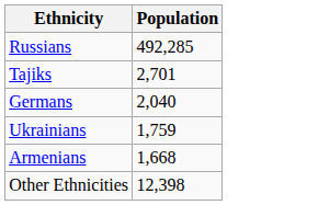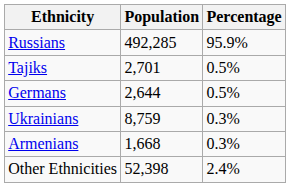 <table class="wikitable">
 <tr>
 <th>Ethnicity</th>
 <th>Population</th>
+<th>Percentage</th>
 </tr>
 <tr>
 <td><a href='#'>Russians</a></td>
 <td>492,285</td>
+<td>95.9%</td>
 </tr>
 <tr>
 <td><a href='#'>Tajiks</a></td>
 <td>2,701</td>
+<td>0.5%</td>
 </tr>
 <tr>
 <td><a href='#'>Germans</a></td>
-<td>2,040</td>
+<td>2,644</td>
+<td>0.5%</td>
 </tr>
 <tr>
 <td><a href='#'>Ukrainians</a></td>
-<td>1,759</td>
+<td>8,759</td>
+<td>0.3%</td>
 </tr>
 <tr>
 <td><a href='#'>Armenians</a></td>
 <td>1,668</td>
+<td>0.3%</td>
 </tr>
 <tr>
 <td>Other Ethnicities</td>
-<td>12,398</td>
+<td>52,398</td>
+<td>2.4%</td>
 </tr>
 </table>
